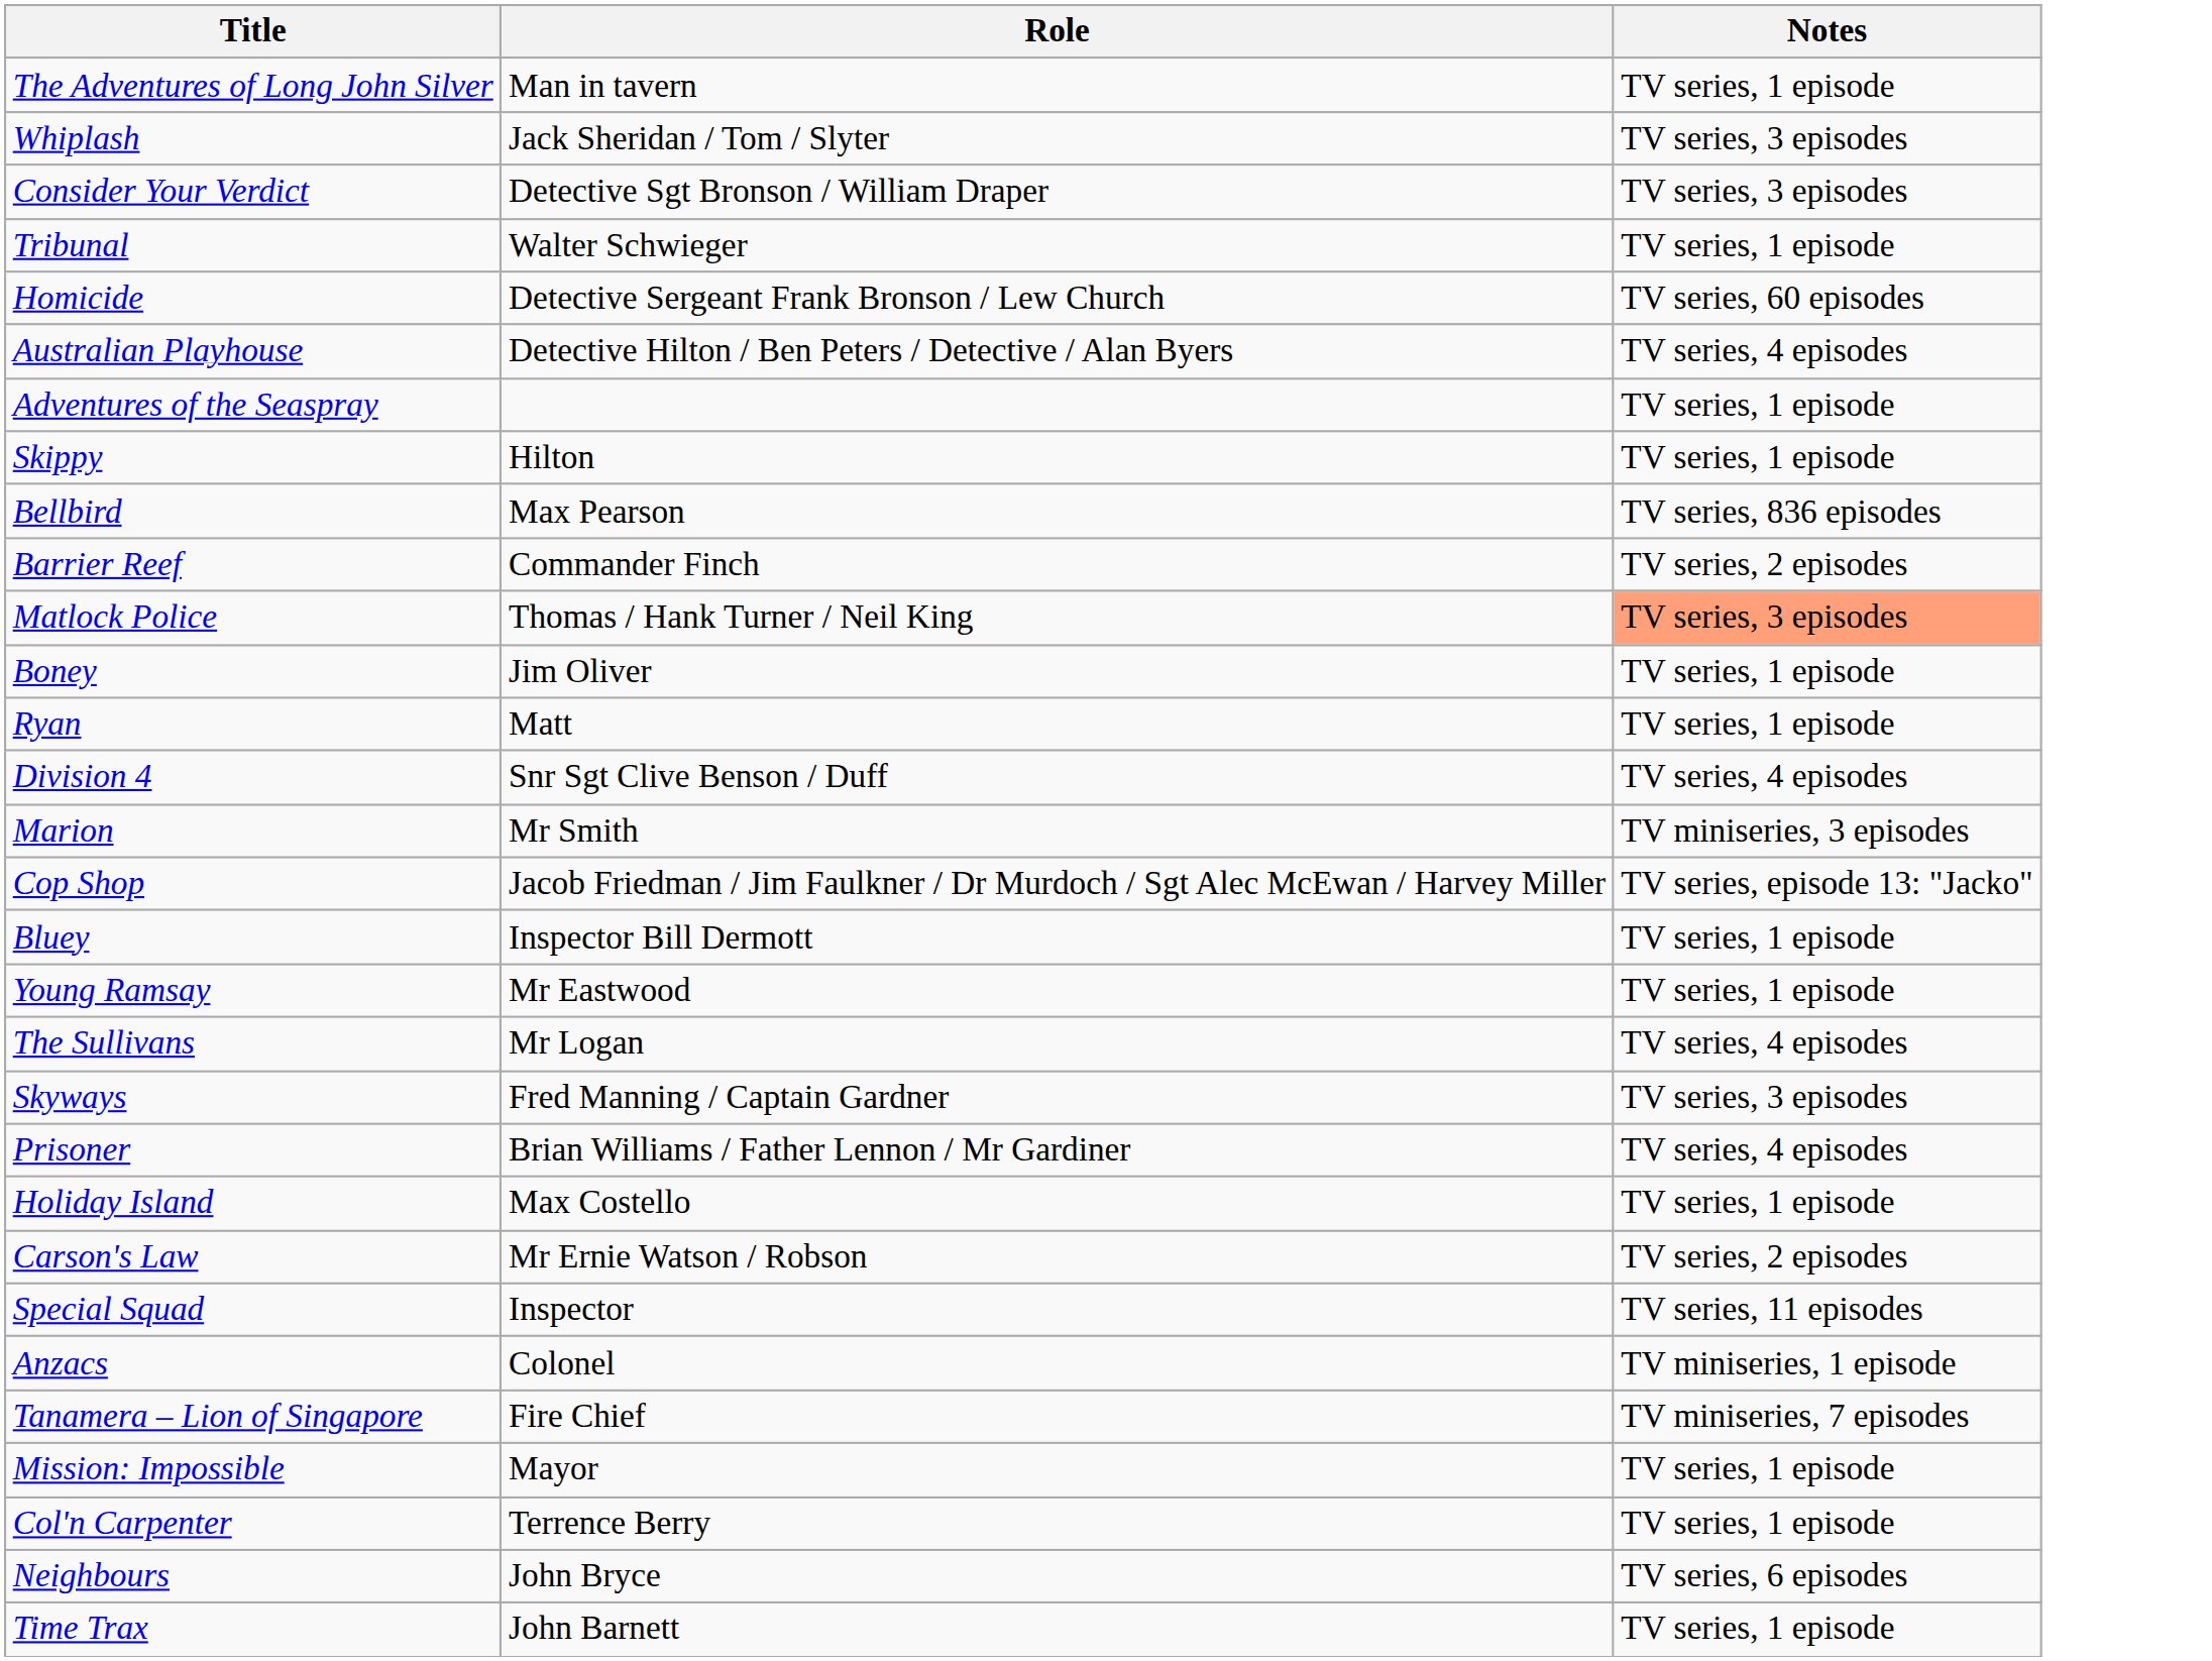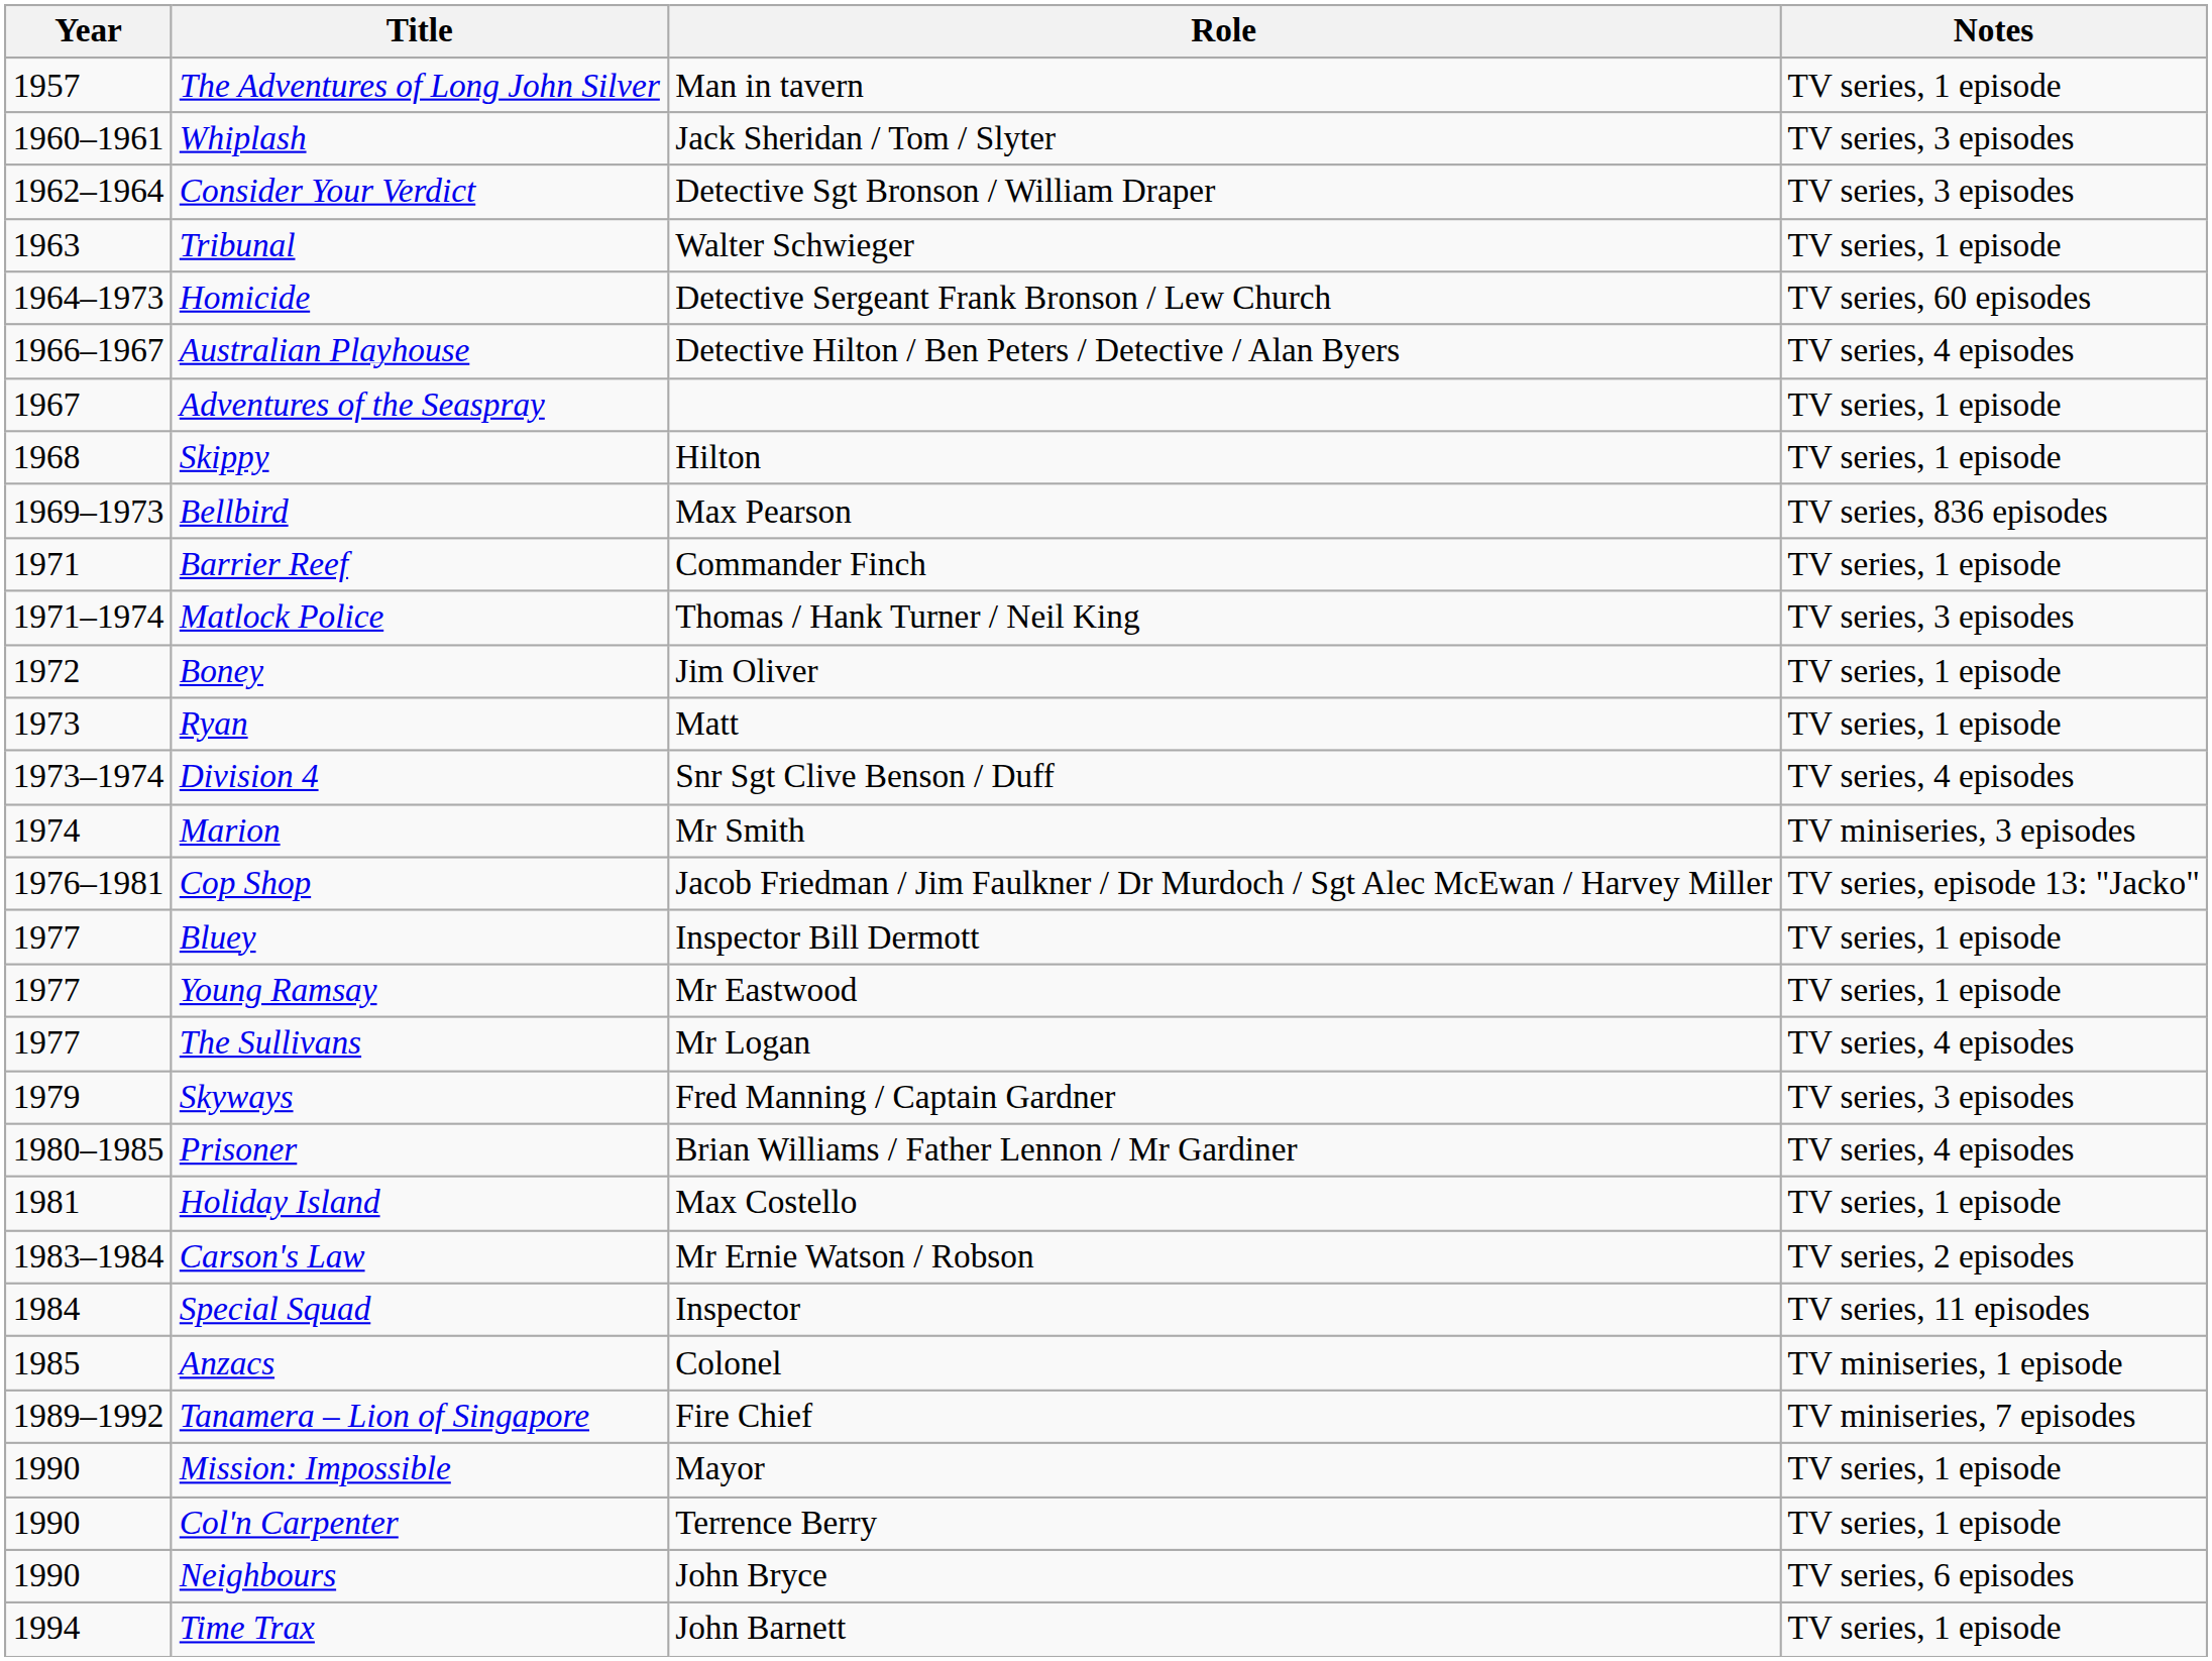 <table class="wikitable sortable">
 <tr>
+<th>Year</th>
 <th>Title</th>
 <th>Role</th>
 <th class="unsortable">Notes</th>
 </tr>
 <tr>
+<td>1957</td>
 <td><em><a href='#'>The Adventures of Long John Silver</a></em></td>
 <td>Man in tavern</td>
 <td>TV series, 1 episode</td>
 </tr>
 <tr>
+<td>1960–1961</td>
 <td><em><a href='#'>Whiplash</a></em></td>
 <td>Jack Sheridan / Tom / Slyter</td>
 <td>TV series, 3 episodes</td>
 </tr>
 <tr>
+<td>1962–1964</td>
 <td><em><a href='#'>Consider Your Verdict</a></em></td>
 <td>Detective Sgt Bronson / William Draper</td>
 <td>TV series, 3 episodes</td>
 </tr>
 <tr>
+<td>1963</td>
 <td><em><a href='#'>Tribunal</a></em></td>
 <td>Walter Schwieger</td>
 <td>TV series, 1 episode</td>
 </tr>
 <tr>
+<td>1964–1973</td>
 <td><em><a href='#'>Homicide</a></em></td>
 <td>Detective Sergeant Frank Bronson /  Lew Church</td>
 <td>TV series, 60 episodes</td>
 </tr>
 <tr>
+<td>1966–1967</td>
 <td><em><a href='#'>Australian Playhouse</a></em></td>
 <td>Detective Hilton / Ben Peters / Detective / Alan Byers</td>
 <td>TV series, 4 episodes</td>
 </tr>
 <tr>
+<td>1967</td>
 <td><em><a href='#'>Adventures of the Seaspray</a></em></td>
 <td></td>
 <td>TV series, 1 episode</td>
 </tr>
 <tr>
+<td>1968</td>
 <td><em><a href='#'>Skippy</a></em></td>
 <td>Hilton</td>
 <td>TV series, 1 episode</td>
 </tr>
 <tr>
+<td>1969–1973</td>
 <td><em><a href='#'>Bellbird</a></em></td>
 <td>Max Pearson</td>
 <td>TV series, 836 episodes</td>
 </tr>
 <tr>
+<td>1971</td>
 <td><a href='#'><em>Barrier Reef</em></a></td>
 <td>Commander Finch</td>
-<td>TV series, 2 episodes</td>
+<td>TV series, 1 episode</td>
 </tr>
 <tr>
+<td>1971–1974</td>
 <td><em><a href='#'>Matlock Police</a></em></td>
 <td>Thomas / Hank Turner / Neil King</td>
-<td style="background: lightsalmon;">TV series, 3 episodes</td>
+<td>TV series, 3 episodes</td>
 </tr>
 <tr>
+<td>1972</td>
 <td><em><a href='#'>Boney</a></em></td>
 <td>Jim Oliver</td>
 <td>TV series, 1 episode</td>
 </tr>
 <tr>
+<td>1973</td>
 <td><em><a href='#'>Ryan</a></em></td>
 <td>Matt</td>
 <td>TV series, 1 episode</td>
 </tr>
 <tr>
+<td>1973–1974</td>
 <td><em><a href='#'>Division 4</a></em></td>
 <td>Snr Sgt Clive Benson / Duff</td>
 <td>TV series, 4 episodes</td>
 </tr>
 <tr>
+<td>1974</td>
 <td><em><a href='#'>Marion</a></em></td>
 <td>Mr Smith</td>
 <td>TV miniseries, 3 episodes</td>
 </tr>
 <tr>
+<td>1976–1981</td>
 <td><em><a href='#'>Cop Shop</a></em></td>
 <td>Jacob Friedman / Jim Faulkner / Dr Murdoch / Sgt Alec McEwan / Harvey Miller</td>
 <td>TV series, episode 13: "Jacko"</td>
 </tr>
 <tr>
+<td>1977</td>
 <td><em><a href='#'>Bluey</a></em></td>
 <td>Inspector Bill Dermott</td>
 <td>TV series, 1 episode</td>
 </tr>
 <tr>
+<td>1977</td>
 <td><em><a href='#'>Young Ramsay</a></em></td>
 <td>Mr Eastwood</td>
 <td>TV series, 1 episode</td>
 </tr>
 <tr>
+<td>1977</td>
 <td><em><a href='#'>The Sullivans</a></em></td>
 <td>Mr Logan</td>
 <td>TV series, 4 episodes</td>
 </tr>
 <tr>
+<td>1979</td>
 <td><em><a href='#'>Skyways</a></em></td>
 <td>Fred Manning / Captain Gardner</td>
 <td>TV series, 3 episodes</td>
 </tr>
 <tr>
+<td>1980–1985</td>
 <td><em><a href='#'>Prisoner</a></em></td>
 <td>Brian Williams / Father Lennon / Mr Gardiner</td>
 <td>TV series, 4 episodes</td>
 </tr>
 <tr>
+<td>1981</td>
 <td><em><a href='#'>Holiday Island</a></em></td>
 <td>Max Costello</td>
 <td>TV series, 1 episode</td>
 </tr>
 <tr>
+<td>1983–1984</td>
 <td><em><a href='#'>Carson's Law</a></em></td>
 <td>Mr Ernie Watson / Robson</td>
 <td>TV series, 2 episodes</td>
 </tr>
 <tr>
+<td>1984</td>
 <td><em><a href='#'>Special Squad</a></em></td>
 <td>Inspector</td>
 <td>TV series, 11 episodes</td>
 </tr>
 <tr>
+<td>1985</td>
 <td><em><a href='#'>Anzacs</a></em></td>
 <td>Colonel</td>
 <td>TV miniseries, 1 episode</td>
 </tr>
 <tr>
+<td>1989–1992</td>
 <td><em><a href='#'>Tanamera – Lion of Singapore</a></em></td>
 <td>Fire Chief</td>
 <td>TV miniseries, 7 episodes</td>
 </tr>
 <tr>
+<td>1990</td>
 <td><em><a href='#'>Mission: Impossible</a></em></td>
 <td>Mayor</td>
 <td>TV series, 1  episode</td>
 </tr>
 <tr>
+<td>1990</td>
 <td><em><a href='#'>Col'n Carpenter</a></em></td>
 <td>Terrence Berry</td>
 <td>TV series, 1 episode</td>
 </tr>
 <tr>
+<td>1990</td>
 <td><em><a href='#'>Neighbours</a></em></td>
 <td>John Bryce</td>
 <td>TV series, 6 episodes</td>
 </tr>
 <tr>
+<td>1994</td>
 <td><em><a href='#'>Time Trax</a></em></td>
 <td>John Barnett</td>
 <td>TV series, 1 episode</td>
 </tr>
 </table>
